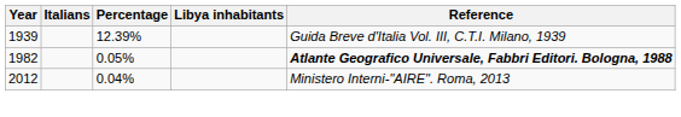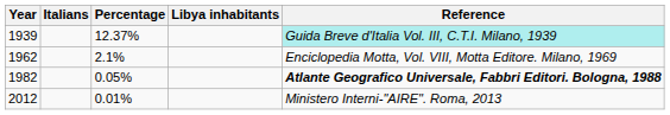 <table class="wikitable">
 <tr>
 <th>Year</th>
 <th>Italians</th>
 <th>Percentage</th>
 <th>Libya inhabitants</th>
 <th>Reference</th>
 </tr>
 <tr>
 <td>1939</td>
 <td></td>
-<td>12.39%</td>
+<td>12.37%</td>
 <td></td>
-<td><em>Guida Breve d'Italia Vol. III, C.T.I. Milano, 1939</em></td>
+<td style="background: paleturquoise;"><em>Guida Breve d'Italia Vol. III, C.T.I. Milano, 1939</em></td>
+</tr>
+<tr>
+<td>1962</td>
+<td></td>
+<td>2.1%</td>
+<td></td>
+<td><em>Enciclopedia Motta, Vol. VIII, Motta Editore. Milano, 1969</em></td>
 </tr>
 <tr>
 <td>1982</td>
 <td></td>
 <td>0.05%</td>
 <td></td>
 <td><strong><em>Atlante Geografico Universale, Fabbri Editori. Bologna, 1988</em></strong></td>
 </tr>
 <tr>
 <td>2012</td>
 <td></td>
-<td>0.04%</td>
+<td>0.01%</td>
 <td></td>
 <td><em>Ministero Interni-"AIRE". Roma, 2013</em></td>
 </tr>
 </table>
